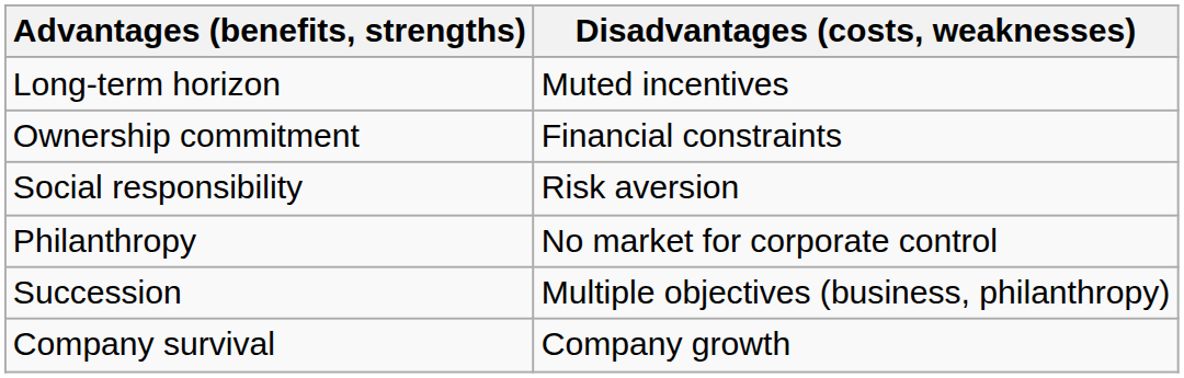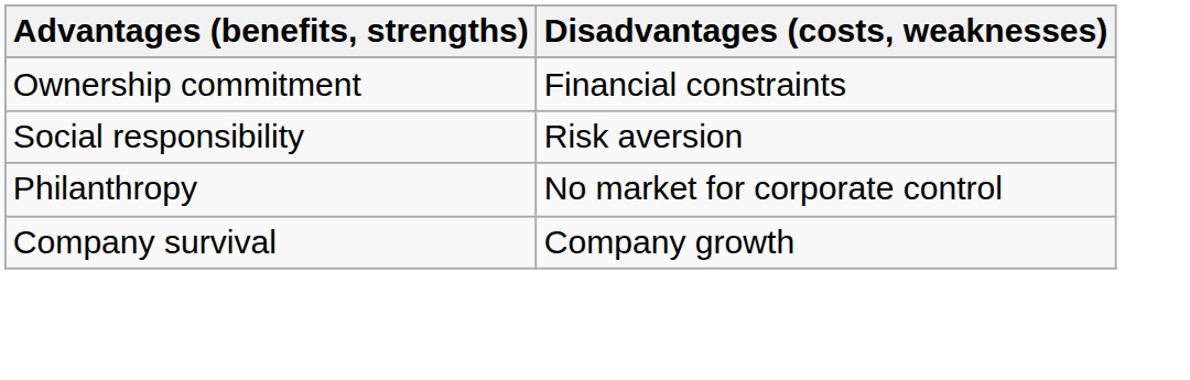 <table class="wikitable">
 <tr>
 <th>Advantages (benefits, strengths)</th>
 <th>Disadvantages (costs, weaknesses)</th>
-</tr>
-<tr>
-<td>Long-term horizon</td>
-<td>Muted incentives</td>
 </tr>
 <tr>
 <td>Ownership commitment</td>
 <td>Financial constraints</td>
 </tr>
 <tr>
 <td>Social responsibility</td>
 <td>Risk aversion</td>
 </tr>
 <tr>
 <td>Philanthropy</td>
 <td>No market for corporate control</td>
 </tr>
 <tr>
-<td>Succession</td>
-<td>Multiple objectives (business, philanthropy)</td>
-</tr>
-<tr>
 <td>Company survival</td>
 <td>Company growth</td>
 </tr>
 </table>
